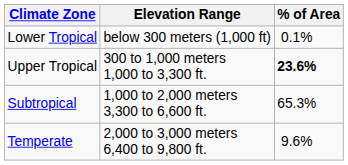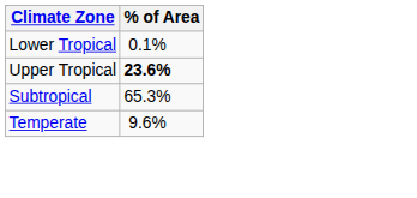 <table class="wikitable">
 <tr>
 <th><a href='#'>Climate Zone</a></th>
-<th>Elevation Range</th>
 <th>% of Area</th>
 </tr>
 <tr>
 <td>Lower <a href='#'>Tropical</a></td>
-<td>below 300 meters (1,000 ft)</td>
 <td> 0.1%</td>
 </tr>
 <tr>
 <td>Upper Tropical</td>
-<td>300 to 1,000 meters<br>1,000 to 3,300 ft.</td>
 <td><strong>23.6%</strong></td>
 </tr>
 <tr>
 <td><a href='#'>Subtropical</a></td>
-<td>1,000 to 2,000 meters<br>3,300 to 6,600 ft.</td>
 <td>65.3%</td>
 </tr>
 <tr>
 <td><a href='#'>Temperate</a></td>
-<td>2,000 to 3,000 meters<br>6,400 to 9,800 ft.</td>
 <td> 9.6%</td>
 </tr>
 </table>
